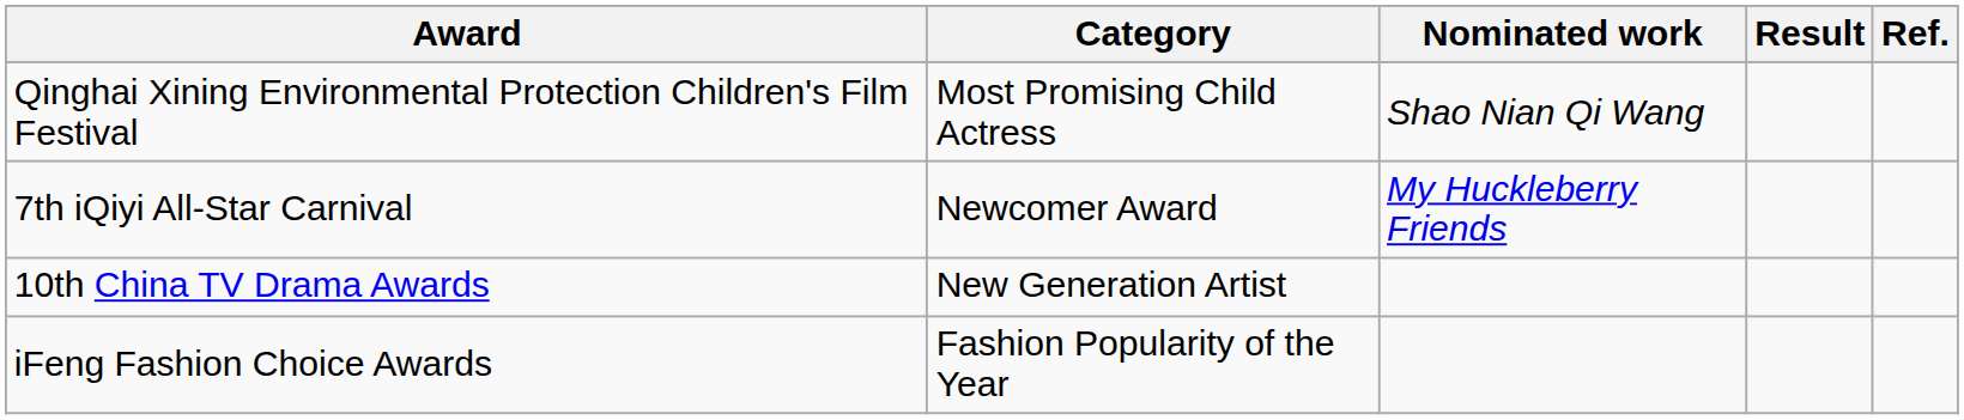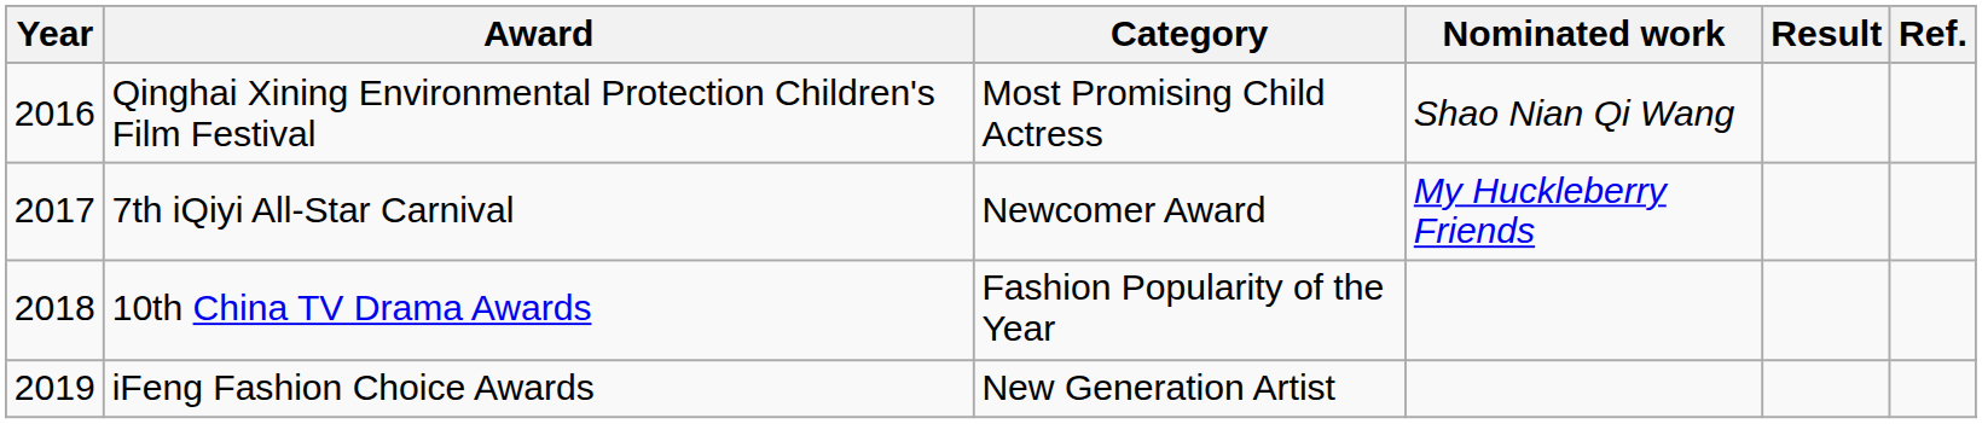 <table class="wikitable sortable">
 <tr>
+<th>Year</th>
 <th>Award</th>
 <th>Category</th>
 <th>Nominated work</th>
 <th>Result</th>
 <th>Ref.</th>
 </tr>
 <tr>
+<td>2016</td>
 <td>Qinghai Xining Environmental Protection Children's Film Festival</td>
 <td>Most Promising Child Actress</td>
 <td><em>Shao Nian Qi Wang</em></td>
 <td></td>
 <td></td>
 </tr>
 <tr>
+<td>2017</td>
 <td>7th iQiyi All-Star Carnival</td>
 <td>Newcomer Award</td>
 <td><em><a href='#'>My Huckleberry Friends</a></em></td>
 <td></td>
 <td></td>
 </tr>
 <tr>
+<td>2018</td>
 <td>10th <a href='#'>China TV Drama Awards</a></td>
+<td>Fashion Popularity of the Year</td>
+<td></td>
+<td></td>
+<td></td>
+</tr>
+<tr>
+<td>2019</td>
+<td>iFeng Fashion Choice Awards</td>
 <td>New Generation Artist</td>
 <td></td>
 <td></td>
 <td></td>
 </tr>
-<tr>
-<td>iFeng Fashion Choice Awards</td>
-<td>Fashion Popularity of the Year</td>
-<td></td>
-<td></td>
-<td></td>
-</tr>
 </table>
